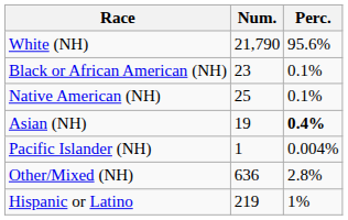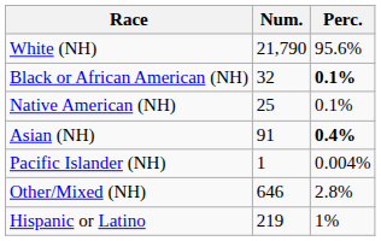 <table class="wikitable">
 <tr>
 <th>Race</th>
 <th>Num.</th>
 <th>Perc.</th>
 </tr>
 <tr>
 <td><a href='#'>White</a> (NH)</td>
 <td>21,790</td>
 <td>95.6%</td>
 </tr>
 <tr>
 <td><a href='#'>Black or African American</a> (NH)</td>
-<td>23</td>
-<td>0.1%</td>
+<td>32</td>
+<td><strong>0.1%</strong></td>
 </tr>
 <tr>
 <td><a href='#'>Native American</a> (NH)</td>
 <td>25</td>
 <td>0.1%</td>
 </tr>
 <tr>
 <td><a href='#'>Asian</a> (NH)</td>
-<td>19</td>
+<td>91</td>
 <td><strong>0.4%</strong></td>
 </tr>
 <tr>
 <td><a href='#'>Pacific Islander</a> (NH)</td>
 <td>1</td>
 <td>0.004%</td>
 </tr>
 <tr>
 <td><a href='#'>Other/Mixed</a> (NH)</td>
-<td>636</td>
+<td>646</td>
 <td>2.8%</td>
 </tr>
 <tr>
 <td><a href='#'>Hispanic</a> or <a href='#'>Latino</a></td>
 <td>219</td>
 <td>1%</td>
 </tr>
 </table>
